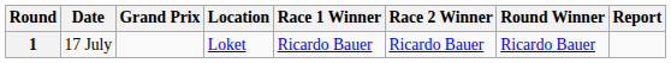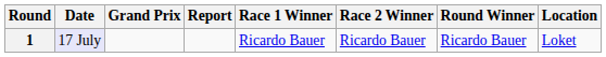 <table class="wikitable" style="font-size: 85%;">
 <tr>
 <th>Round</th>
 <th>Date</th>
 <th>Grand Prix</th>
-<th>Location</th>
+<th>Report</th>
 <th>Race 1 Winner</th>
 <th>Race 2 Winner</th>
 <th>Round Winner</th>
-<th>Report</th>
+<th>Location</th>
 </tr>
 <tr>
 <th>1</th>
-<td>17 July</td>
+<td style="background: lavender;">17 July</td>
 <td></td>
-<td><a href='#'>Loket</a></td>
+<td></td>
 <td> <a href='#'>Ricardo Bauer</a></td>
 <td> <a href='#'>Ricardo Bauer</a></td>
 <td> <a href='#'>Ricardo Bauer</a></td>
-<td></td>
+<td><a href='#'>Loket</a></td>
 </tr>
 </table>
